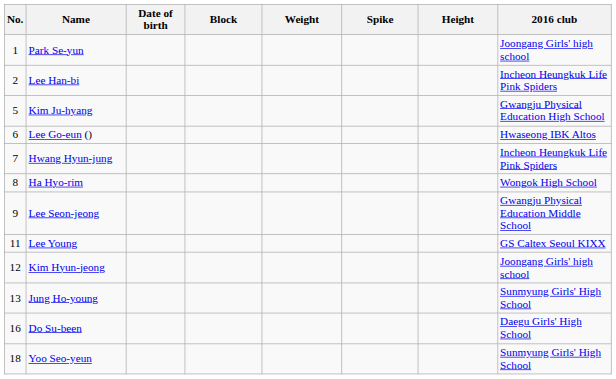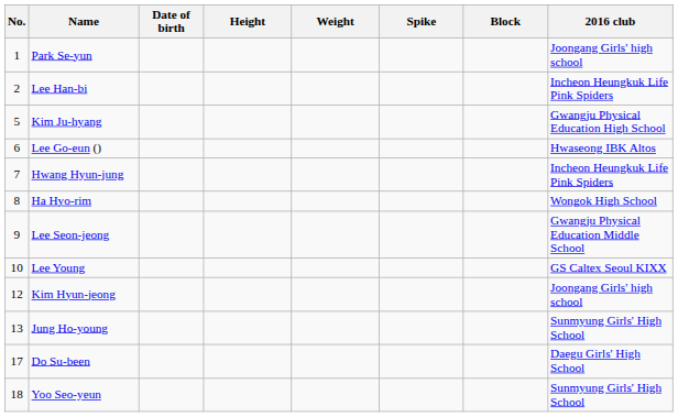 <table class="wikitable sortable" style="text-align:center;">
 <tr>
 <th>No.</th>
 <th style="width:15em">Name</th>
 <th style="width:8em">Date of birth</th>
-<th style="width:11em">Block</th>
+<th style="width:11em">Height</th>
 <th style="width:11em">Weight</th>
 <th style="width:11em">Spike</th>
-<th style="width:11em">Height</th>
+<th style="width:11em">Block</th>
 <th style="width:16em">2016 club</th>
 </tr>
 <tr>
 <td>1</td>
 <td align=left><a href='#'>Park Se-yun</a></td>
 <td align=right></td>
 <td></td>
 <td></td>
 <td></td>
 <td></td>
 <td align=left> <a href='#'>Joongang Girls' high school</a></td>
 </tr>
 <tr>
 <td>2</td>
 <td align=left><a href='#'>Lee Han-bi</a></td>
 <td align=right></td>
 <td></td>
 <td></td>
 <td></td>
 <td></td>
 <td align=left> <a href='#'>Incheon Heungkuk Life Pink Spiders</a></td>
 </tr>
 <tr>
 <td>5</td>
 <td align=left><a href='#'>Kim Ju-hyang</a></td>
 <td align=right></td>
 <td></td>
 <td></td>
 <td></td>
 <td></td>
 <td align=left> <a href='#'>Gwangju Physical Education High School</a></td>
 </tr>
 <tr>
 <td>6</td>
 <td align=left><a href='#'>Lee Go-eun</a> ()</td>
 <td align=right></td>
 <td></td>
 <td></td>
 <td></td>
 <td></td>
 <td align=left> <a href='#'>Hwaseong IBK Altos</a></td>
 </tr>
 <tr>
 <td>7</td>
 <td align=left><a href='#'>Hwang Hyun-jung</a></td>
 <td align=right></td>
 <td></td>
 <td></td>
 <td></td>
 <td></td>
 <td align=left> <a href='#'>Incheon Heungkuk Life Pink Spiders</a></td>
 </tr>
 <tr>
 <td>8</td>
 <td align=left><a href='#'>Ha Hyo-rim</a></td>
 <td align=right></td>
 <td></td>
 <td></td>
 <td></td>
 <td></td>
 <td align=left> <a href='#'>Wongok High School</a></td>
 </tr>
 <tr>
 <td>9</td>
 <td align=left><a href='#'>Lee Seon-jeong</a></td>
 <td align=right></td>
 <td></td>
 <td></td>
 <td></td>
 <td></td>
 <td align=left> <a href='#'>Gwangju Physical Education Middle School</a></td>
 </tr>
 <tr>
-<td>11</td>
+<td>10</td>
 <td align=left><a href='#'>Lee Young</a></td>
 <td align=right></td>
 <td></td>
 <td></td>
 <td></td>
 <td></td>
 <td align=left> <a href='#'>GS Caltex Seoul KIXX</a></td>
 </tr>
 <tr>
 <td>12</td>
 <td align=left><a href='#'>Kim Hyun-jeong</a></td>
 <td align=right></td>
 <td></td>
 <td></td>
 <td></td>
 <td></td>
 <td align=left> <a href='#'>Joongang Girls' high school</a></td>
 </tr>
 <tr>
 <td>13</td>
 <td align=left><a href='#'>Jung Ho-young</a></td>
 <td align=right></td>
 <td></td>
 <td></td>
 <td></td>
 <td></td>
 <td align=left> <a href='#'>Sunmyung Girls' High School</a></td>
 </tr>
 <tr>
-<td>16</td>
+<td>17</td>
 <td align=left><a href='#'>Do Su-been</a></td>
 <td align=right></td>
 <td></td>
 <td></td>
 <td></td>
 <td></td>
 <td align=left> <a href='#'>Daegu Girls' High School</a></td>
 </tr>
 <tr>
 <td>18</td>
 <td align=left><a href='#'>Yoo Seo-yeun</a></td>
 <td align=right></td>
 <td></td>
 <td></td>
 <td></td>
 <td></td>
 <td align=left> <a href='#'>Sunmyung Girls' High School</a></td>
 </tr>
 </table>
